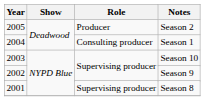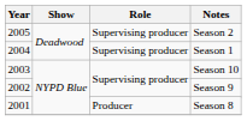 <table class="wikitable" style="font-size: 95%;">
 <tr>
 <th>Year</th>
 <th>Show</th>
 <th>Role</th>
 <th>Notes</th>
 </tr>
 <tr>
 <td>2005</td>
 <td rowspan=2><em>Deadwood</em></td>
-<td>Producer</td>
+<td>Supervising producer</td>
 <td>Season 2</td>
 </tr>
 <tr>
 <td>2004</td>
-<td>Consulting producer</td>
+<td>Supervising producer</td>
 <td>Season 1</td>
 </tr>
 <tr>
 <td>2003</td>
 <td rowspan=5><em>NYPD Blue</em></td>
 <td rowspan=4>Supervising producer</td>
 <td rowspan=2>Season 10</td>
 </tr>
 <tr>
 <td rowspan=2>2002</td>
 </tr>
 <tr>
 <td rowspan=2>Season 9</td>
 </tr>
 <tr>
 <td rowspan=2>2001</td>
 </tr>
 <tr>
-<td>Supervising producer</td>
+<td>Producer</td>
 <td>Season 8</td>
 </tr>
 <tr>
 </tr>
 </table>
